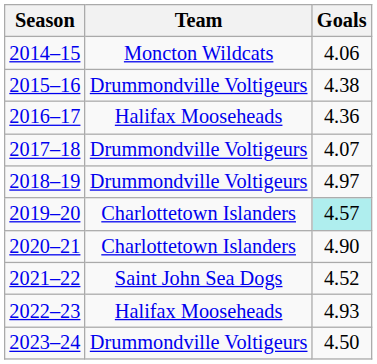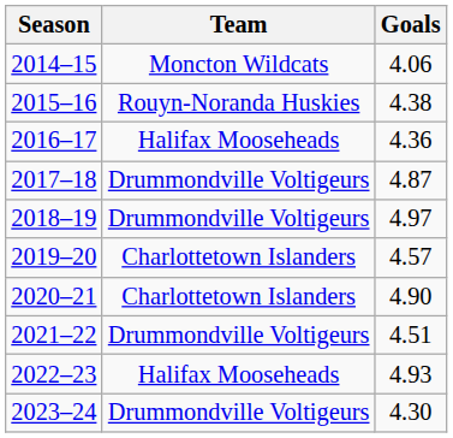 <table class="wikitable" style="text-align:center">
 <tr>
 <th>Season</th>
 <th>Team</th>
 <th>Goals</th>
 </tr>
 <tr>
 <td><a href='#'>2014–15</a></td>
 <td><a href='#'>Moncton Wildcats</a></td>
 <td>4.06</td>
 </tr>
 <tr>
 <td><a href='#'>2015–16</a></td>
-<td><a href='#'>Drummondville Voltigeurs</a></td>
+<td><a href='#'>Rouyn-Noranda Huskies</a></td>
 <td>4.38</td>
 </tr>
 <tr>
 <td><a href='#'>2016–17</a></td>
 <td><a href='#'>Halifax Mooseheads</a></td>
 <td>4.36</td>
 </tr>
 <tr>
 <td><a href='#'>2017–18</a></td>
 <td><a href='#'>Drummondville Voltigeurs</a></td>
-<td>4.07</td>
+<td>4.87</td>
 </tr>
 <tr>
 <td><a href='#'>2018–19</a></td>
 <td><a href='#'>Drummondville Voltigeurs</a></td>
 <td>4.97</td>
 </tr>
 <tr>
 <td><a href='#'>2019–20</a></td>
 <td><a href='#'>Charlottetown Islanders</a></td>
-<td style="background: paleturquoise;">4.57</td>
+<td>4.57</td>
 </tr>
 <tr>
 <td><a href='#'>2020–21</a></td>
 <td><a href='#'>Charlottetown Islanders</a></td>
 <td>4.90</td>
 </tr>
 <tr>
 <td><a href='#'>2021–22</a></td>
-<td><a href='#'>Saint John Sea Dogs</a></td>
-<td>4.52</td>
+<td><a href='#'>Drummondville Voltigeurs</a></td>
+<td>4.51</td>
 </tr>
 <tr>
 <td><a href='#'>2022–23</a></td>
 <td><a href='#'>Halifax Mooseheads</a></td>
 <td>4.93</td>
 </tr>
 <tr>
 <td><a href='#'>2023–24</a></td>
 <td><a href='#'>Drummondville Voltigeurs</a></td>
-<td>4.50</td>
+<td>4.30</td>
 </tr>
 </table>
